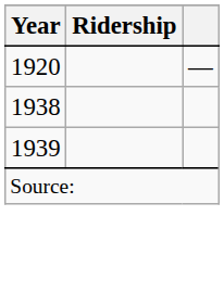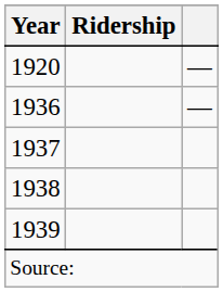 <table class="wikitable sortable" style="border-spacing: 1px; text-align:center; font-size:95%;">
 <tr>
 </tr>
 <tr>
 <th style="border-bottom:1px solid black">Year</th>
 <th style="border-bottom:1px solid black">Ridership</th>
 <th style="border-bottom:1px solid black"></th>
 </tr>
 <tr>
 <td>1920</td>
 <td></td>
 <td>—</td>
+</tr>
+<tr>
+<td>1936</td>
+<td></td>
+<td>—</td>
+</tr>
+<tr>
+<td>1937</td>
+<td></td>
+<td></td>
 </tr>
 <tr>
 <td>1938</td>
 <td></td>
 <td></td>
 </tr>
 <tr>
 <td>1939</td>
 <td></td>
 <td></td>
 </tr>
 <tr>
 </tr>
 <tr class="sortbottom">
 <td colspan="3" style="border-top:1px solid black; font-size:85%; text-align:left">Source:</td>
 </tr>
 </table>
